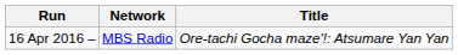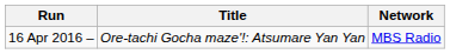 <table class="wikitable">
 <tr>
 <th>Run</th>
+<th>Title</th>
 <th>Network</th>
-<th>Title</th>
 </tr>
 <tr>
 <td>16 Apr 2016 –</td>
+<td><em>Ore-tachi Gocha maze'!: Atsumare Yan Yan</em></td>
 <td><a href='#'>MBS Radio</a></td>
-<td><em>Ore-tachi Gocha maze'!: Atsumare Yan Yan</em></td>
 </tr>
 </table>
